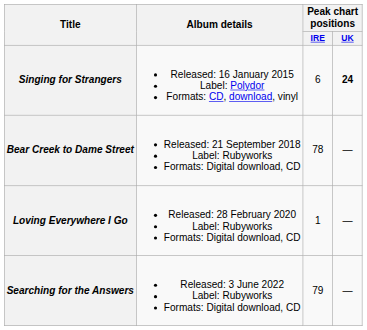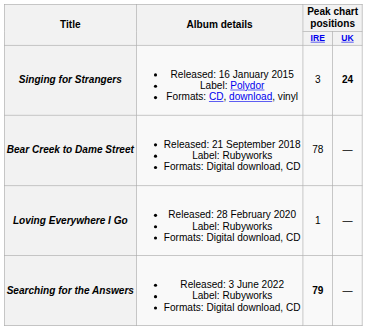 <table class="wikitable plainrowheaders" style=text-align:center;>
 <tr>
 <th rowspan="2">Title</th>
 <th rowspan="2">Album details</th>
 <th colspan="2">Peak chart positions</th>
 </tr>
 <tr>
 <th style="width:3em;font-size:85%"><a href='#'>IRE</a><br></th>
 <th style="width:3em;font-size:85%"><a href='#'>UK</a><br></th>
 </tr>
 <tr>
 <th scope="row"><em>Singing for Strangers</em></th>
 <td><br><ul><li>Released: 16 January 2015</li><li>Label: <a href='#'>Polydor</a></li><li>Formats: <a href='#'>CD</a>, <a href='#'>download</a>, vinyl</li></ul></td>
-<td>6</td>
+<td>3</td>
 <td><strong>24</strong></td>
 </tr>
 <tr>
 <th scope="row"><em>Bear Creek to Dame Street</em></th>
 <td><br><ul><li>Released: 21 September 2018</li><li>Label: Rubyworks</li><li>Formats: Digital download, CD</li></ul></td>
 <td>78</td>
 <td>—</td>
 </tr>
 <tr>
 <th scope="row"><em>Loving Everywhere I Go</em></th>
 <td><br><ul><li>Released: 28 February 2020</li><li>Label: Rubyworks</li><li>Formats: Digital download, CD</li></ul></td>
 <td>1</td>
 <td>—</td>
 </tr>
 <tr>
 <th scope="row"><em>Searching for the Answers</em></th>
 <td><br><ul><li>Released: 3 June 2022</li><li>Label: Rubyworks</li><li>Formats: Digital download, CD</li></ul></td>
-<td>79<br></td>
+<td><strong>79<br></strong></td>
 <td>—</td>
 </tr>
 </table>
